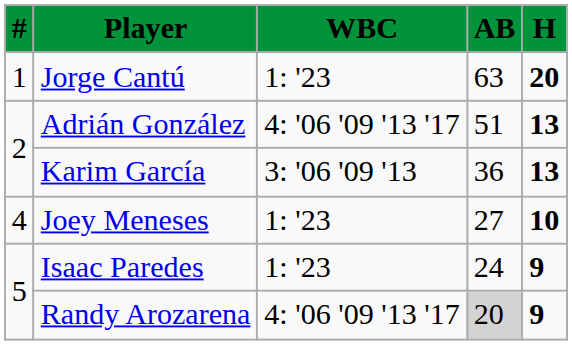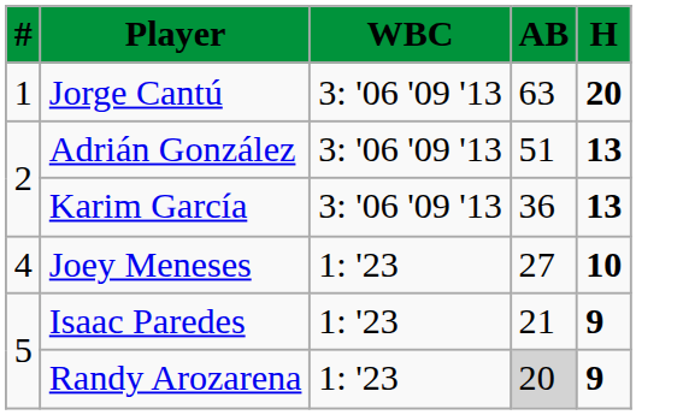 <table class="wikitable">
 <tr>
 <th style="background-color:#00933B"><span>#</span></th>
 <th style="background-color:#00933B"><span>Player</span></th>
 <th style="background-color:#00933B"><span>WBC</span></th>
 <th style="background-color:#00933B"><span>AB</span></th>
 <th style="background-color:#00933B"><span>H</span></th>
 </tr>
 <tr>
 <td>1</td>
 <td><a href='#'>Jorge Cantú</a></td>
-<td>1: '23</td>
+<td>3: '06 '09 '13</td>
 <td>63</td>
 <td><strong>20</strong></td>
 </tr>
 <tr>
 <td rowspan="2">2</td>
 <td><a href='#'>Adrián González</a></td>
-<td>4: '06 '09 '13 '17</td>
+<td>3: '06 '09 '13</td>
 <td>51</td>
 <td><strong>13</strong></td>
 </tr>
 <tr>
 <td><a href='#'>Karim García</a></td>
 <td>3: '06 '09 '13</td>
 <td>36</td>
 <td><strong>13</strong></td>
 </tr>
 <tr>
 <td>4</td>
 <td><a href='#'>Joey Meneses</a></td>
 <td>1: '23</td>
 <td>27</td>
 <td><strong>10</strong></td>
 </tr>
 <tr>
 <td rowspan="2">5</td>
 <td><a href='#'>Isaac Paredes</a></td>
 <td>1: '23</td>
-<td>24</td>
+<td>21</td>
 <td><strong>9</strong></td>
 </tr>
 <tr>
 <td><a href='#'>Randy Arozarena</a></td>
-<td>4: '06 '09 '13 '17</td>
+<td>1: '23</td>
 <td style="background: lightgrey;">20</td>
 <td><strong>9</strong></td>
 </tr>
 </table>
